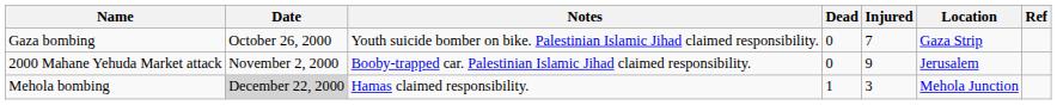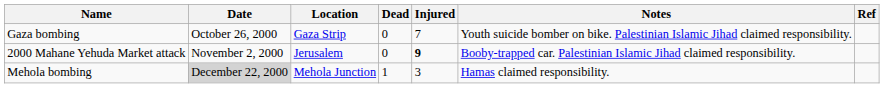 <table class="wikitable">
 <tr>
 <th>Name</th>
 <th>Date</th>
-<th>Notes</th>
+<th>Location</th>
 <th>Dead</th>
 <th>Injured</th>
-<th>Location</th>
+<th>Notes</th>
 <th>Ref</th>
 </tr>
 <tr>
 <td>Gaza bombing</td>
 <td>October 26, 2000</td>
-<td>Youth suicide bomber on bike. <a href='#'>Palestinian Islamic Jihad</a> claimed responsibility.</td>
+<td><a href='#'>Gaza Strip</a></td>
 <td>0</td>
 <td>7</td>
-<td><a href='#'>Gaza Strip</a></td>
+<td>Youth suicide bomber on bike. <a href='#'>Palestinian Islamic Jihad</a> claimed responsibility.</td>
 <td></td>
 </tr>
 <tr>
 <td>2000 Mahane Yehuda Market attack</td>
 <td>November 2, 2000</td>
+<td><a href='#'>Jerusalem</a></td>
+<td>0</td>
+<td><strong>9</strong></td>
 <td><a href='#'>Booby-trapped</a> car. <a href='#'>Palestinian Islamic Jihad</a> claimed responsibility.</td>
-<td>0</td>
-<td>9</td>
-<td><a href='#'>Jerusalem</a></td>
 <td></td>
 </tr>
 <tr>
 <td>Mehola bombing</td>
 <td style="background: lightgrey;">December 22, 2000</td>
-<td><a href='#'>Hamas</a> claimed responsibility.</td>
+<td><a href='#'>Mehola Junction</a></td>
 <td>1</td>
 <td>3</td>
-<td><a href='#'>Mehola Junction</a></td>
+<td><a href='#'>Hamas</a> claimed responsibility.</td>
 <td></td>
 </tr>
 </table>
